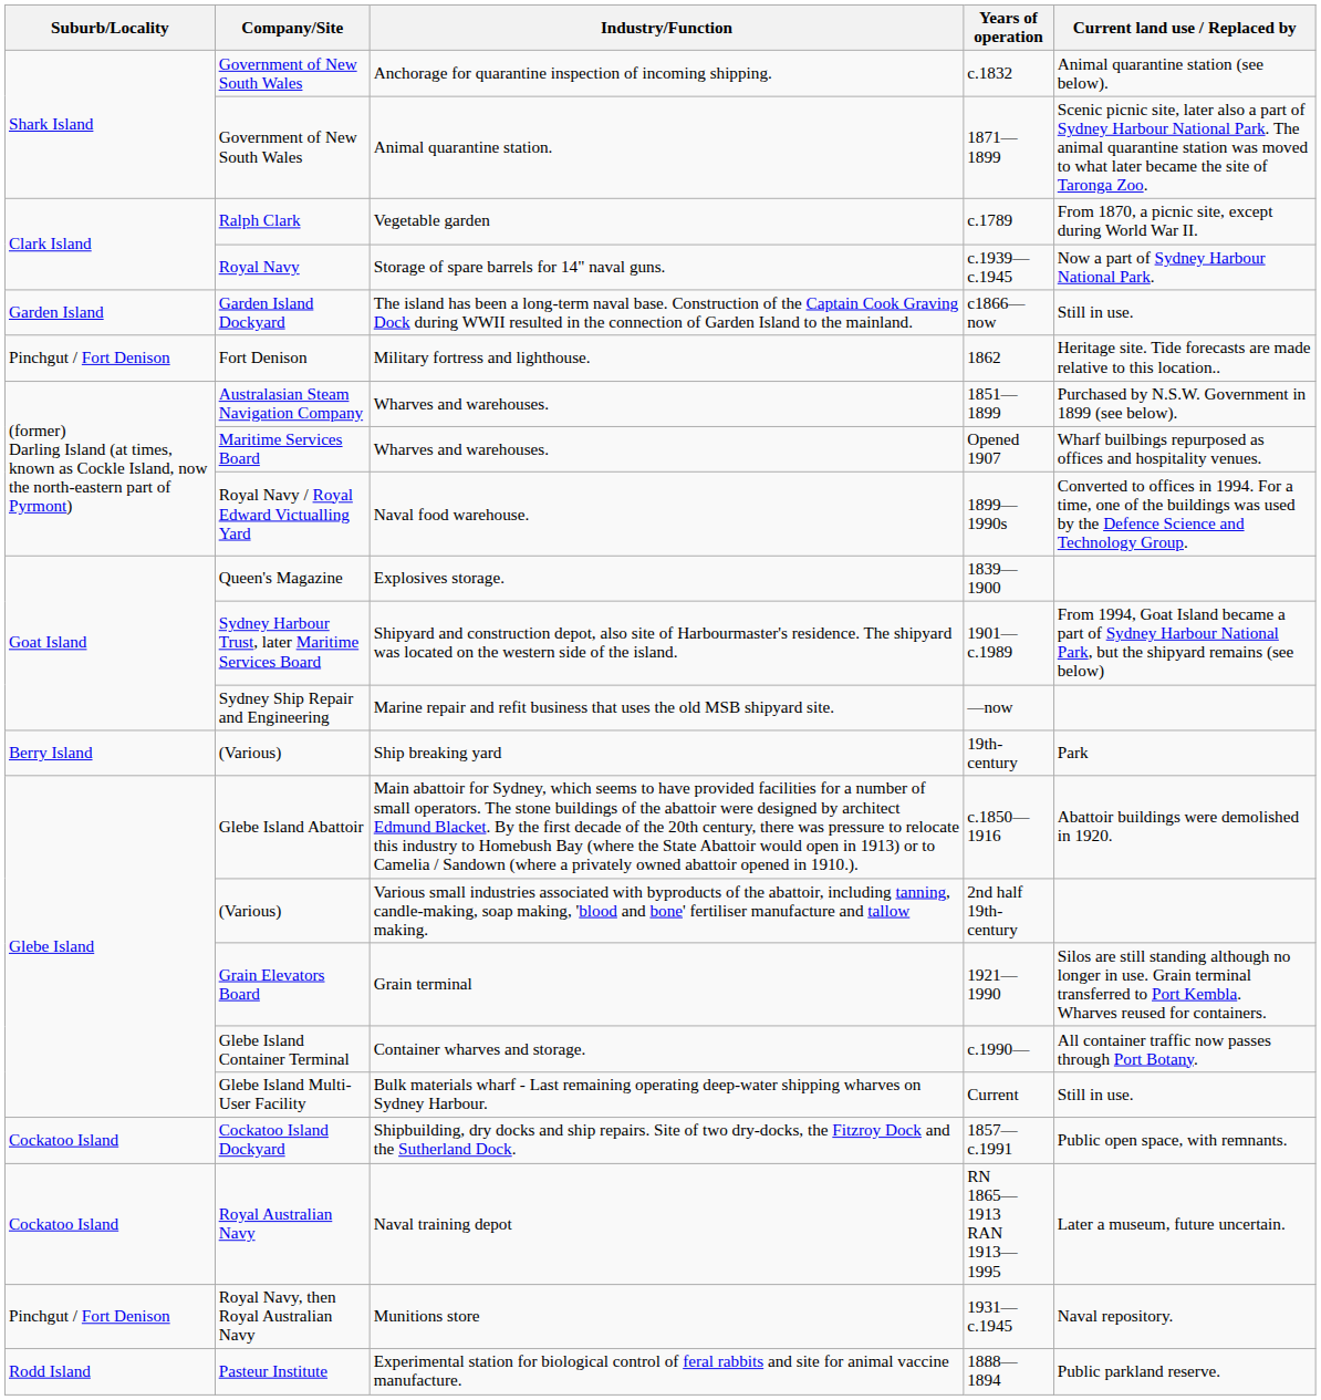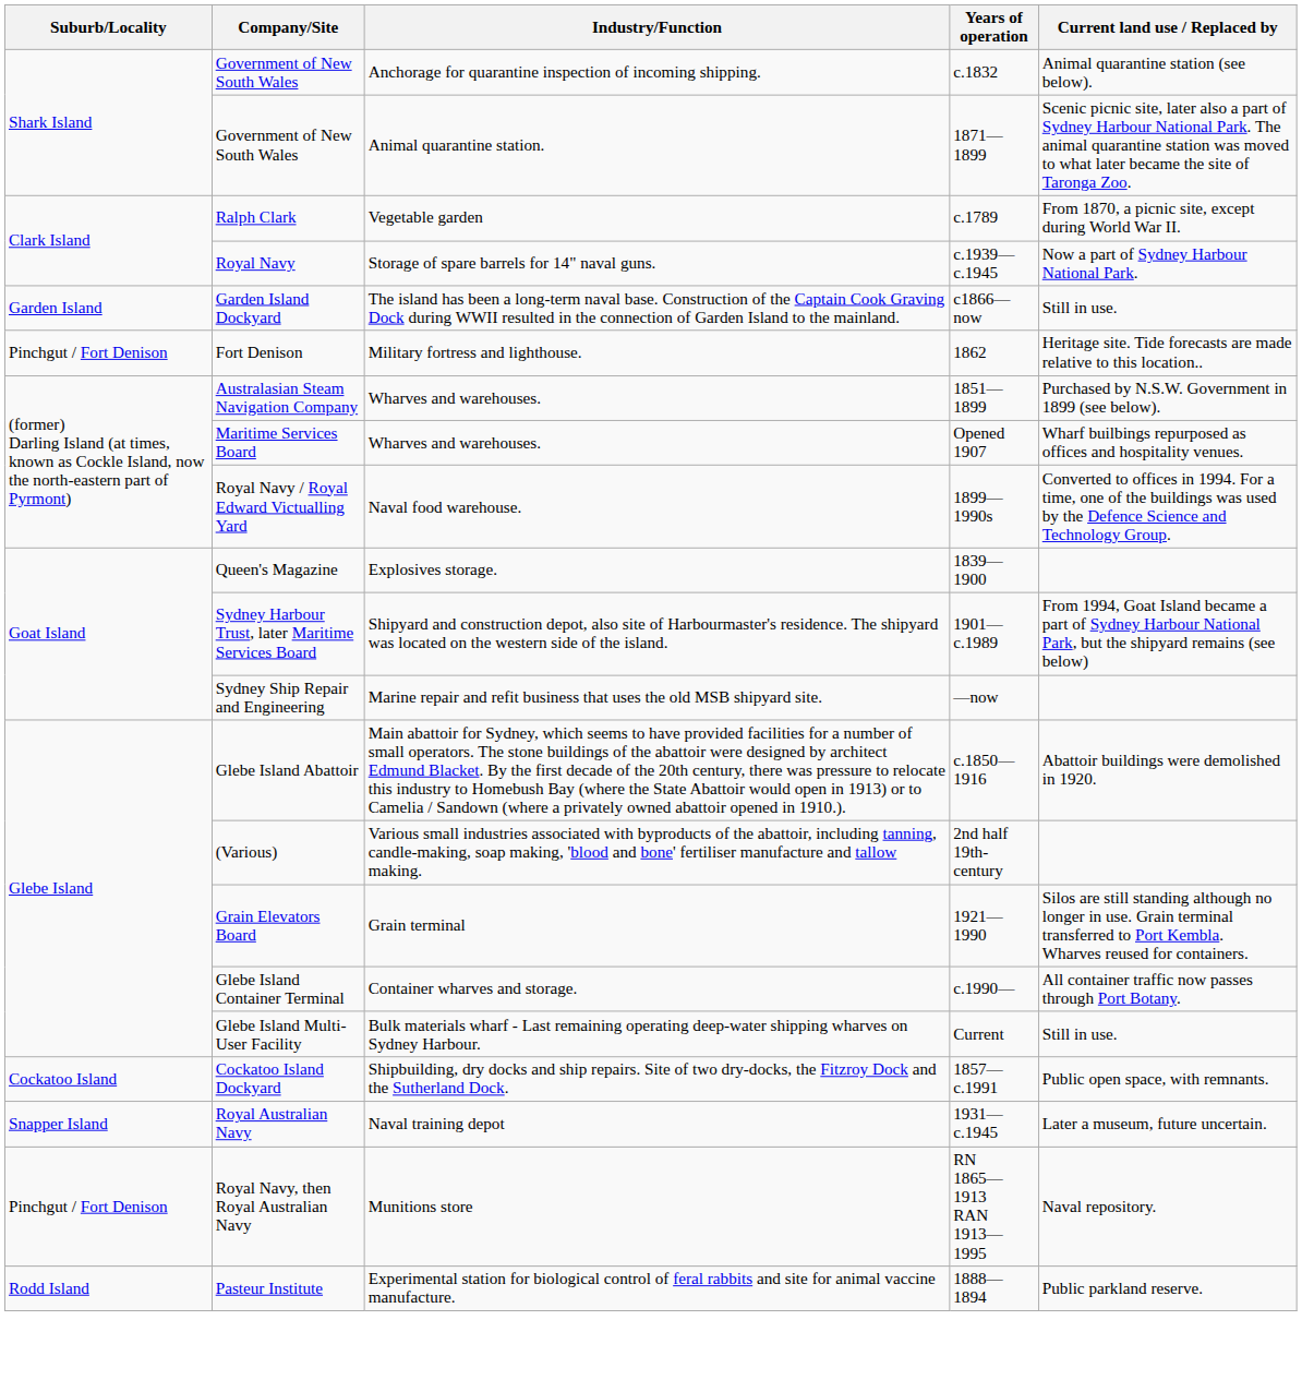 <table class="wikitable">
 <tr>
 <th>Suburb/Locality</th>
 <th>Company/Site</th>
 <th>Industry/Function</th>
 <th>Years of operation</th>
 <th>Current land use / Replaced by</th>
 </tr>
 <tr>
 <td rowspan="2"><a href='#'>Shark Island</a></td>
 <td><a href='#'>Government of New South Wales</a></td>
 <td>Anchorage for quarantine inspection of incoming shipping.</td>
 <td>c.1832</td>
 <td>Animal quarantine station (see below).</td>
 </tr>
 <tr>
 <td>Government of New South Wales</td>
 <td>Animal quarantine station.</td>
 <td>1871—1899</td>
 <td>Scenic picnic site, later also a part of <a href='#'>Sydney Harbour National Park</a>. The animal quarantine station was moved to what later became the site of <a href='#'>Taronga Zoo</a>.</td>
 </tr>
 <tr>
 <td rowspan="2"><a href='#'>Clark Island</a></td>
 <td><a href='#'>Ralph Clark</a></td>
 <td>Vegetable garden</td>
 <td>c.1789</td>
 <td>From 1870, a picnic site, except during World War II.</td>
 </tr>
 <tr>
 <td><a href='#'>Royal Navy</a></td>
 <td>Storage of spare barrels for 14" naval guns.</td>
 <td>c.1939—c.1945</td>
 <td>Now a part of <a href='#'>Sydney Harbour National Park</a>.</td>
 </tr>
 <tr>
 <td><a href='#'>Garden Island</a></td>
 <td><a href='#'>Garden Island Dockyard</a></td>
 <td>The island has been a long-term naval base. Construction of the <a href='#'>Captain Cook Graving Dock</a> during WWII resulted in the connection of Garden Island to the mainland.</td>
 <td>c1866—now</td>
 <td>Still in use.</td>
 </tr>
 <tr>
 <td>Pinchgut / <a href='#'>Fort Denison</a></td>
 <td>Fort Denison</td>
 <td>Military fortress and lighthouse.</td>
 <td>1862</td>
 <td>Heritage site. Tide forecasts are made relative to this location..</td>
 </tr>
 <tr>
 <td rowspan="3">(former)<br>Darling Island (at times, known as Cockle Island, now the north-eastern part of <a href='#'>Pyrmont</a>)</td>
 <td><a href='#'>Australasian Steam Navigation Company</a></td>
 <td>Wharves and warehouses.</td>
 <td>1851—1899</td>
 <td>Purchased by N.S.W. Government in 1899 (see below).</td>
 </tr>
 <tr>
 <td><a href='#'>Maritime Services Board</a></td>
 <td>Wharves and warehouses.</td>
 <td>Opened 1907</td>
 <td>Wharf builbings repurposed as offices and hospitality venues.</td>
 </tr>
 <tr>
 <td>Royal Navy / <a href='#'>Royal Edward Victualling Yard</a></td>
 <td>Naval food warehouse.</td>
 <td>1899—1990s</td>
 <td>Converted to offices in 1994. For a time, one of the buildings was used by the <a href='#'>Defence Science and Technology Group</a>.</td>
 </tr>
 <tr>
 <td rowspan="3"><a href='#'>Goat Island</a></td>
 <td>Queen's Magazine</td>
 <td>Explosives storage.</td>
 <td>1839—1900</td>
 <td></td>
 </tr>
 <tr>
 <td><a href='#'>Sydney Harbour Trust</a>, later <a href='#'>Maritime Services Board</a></td>
 <td>Shipyard and construction depot, also site of Harbourmaster's residence. The shipyard was located on the western side of the island.</td>
 <td>1901—c.1989</td>
 <td>From 1994, Goat Island became a part of <a href='#'>Sydney Harbour National Park</a>, but the shipyard remains (see below)</td>
 </tr>
 <tr>
 <td>Sydney Ship Repair and Engineering</td>
 <td>Marine repair and refit business that uses the old MSB shipyard site.</td>
 <td>—now</td>
 <td></td>
 </tr>
 <tr>
-<td><a href='#'>Berry Island</a></td>
-<td>(Various)</td>
-<td>Ship breaking yard</td>
-<td>19th-century</td>
-<td>Park</td>
-</tr>
-<tr>
 <td rowspan="5"><a href='#'>Glebe Island</a></td>
 <td>Glebe Island Abattoir</td>
 <td>Main abattoir for Sydney, which seems to have provided facilities for a number of small operators. The stone buildings of the abattoir were designed by architect <a href='#'>Edmund Blacket</a>. By the first decade of the 20th century, there was pressure to relocate this industry to Homebush Bay (where the State Abattoir would open in 1913) or to Camelia / Sandown (where a privately owned abattoir opened in 1910.).</td>
 <td>c.1850—1916</td>
 <td>Abattoir buildings were demolished in 1920.</td>
 </tr>
 <tr>
 <td>(Various)</td>
 <td>Various small industries associated with byproducts of the abattoir, including <a href='#'>tanning</a>, candle-making, soap making, '<a href='#'>blood</a> and <a href='#'>bone</a>' fertiliser manufacture and <a href='#'>tallow</a> making.</td>
 <td>2nd half 19th-century</td>
 <td></td>
 </tr>
 <tr>
 <td><a href='#'>Grain Elevators Board</a></td>
 <td>Grain terminal</td>
 <td>1921—1990</td>
 <td>Silos are still standing although no longer in use. Grain terminal transferred to <a href='#'>Port Kembla</a>.<br>Wharves reused for containers.</td>
 </tr>
 <tr>
 <td>Glebe Island Container Terminal</td>
 <td>Container wharves and storage.</td>
 <td>c.1990—</td>
 <td>All container traffic now passes through <a href='#'>Port Botany</a>.</td>
 </tr>
 <tr>
 <td>Glebe Island Multi-User Facility</td>
 <td>Bulk materials wharf - Last remaining operating deep-water shipping wharves on Sydney Harbour.</td>
 <td>Current</td>
 <td>Still in use.</td>
 </tr>
 <tr>
 <td><a href='#'>Cockatoo Island</a></td>
 <td><a href='#'>Cockatoo Island Dockyard</a></td>
 <td>Shipbuilding, dry docks and ship repairs. Site of two dry-docks, the <a href='#'>Fitzroy Dock</a> and the <a href='#'>Sutherland Dock</a>.</td>
 <td>1857—c.1991</td>
 <td>Public open space, with remnants.</td>
 </tr>
 <tr>
-<td><a href='#'>Cockatoo Island</a></td>
+<td><a href='#'>Snapper Island</a></td>
 <td><a href='#'>Royal Australian Navy</a></td>
 <td>Naval training depot</td>
-<td>RN<br>1865—1913<br>RAN<br>1913—1995</td>
+<td>1931—c.1945</td>
 <td>Later a museum, future uncertain.</td>
 </tr>
 <tr>
 <td>Pinchgut / <a href='#'>Fort Denison</a></td>
 <td>Royal Navy, then<br>Royal Australian Navy</td>
 <td>Munitions store</td>
-<td>1931—c.1945</td>
+<td>RN<br>1865—1913<br>RAN<br>1913—1995</td>
 <td>Naval repository.</td>
 </tr>
 <tr>
 <td><a href='#'>Rodd Island</a></td>
 <td><a href='#'>Pasteur Institute</a></td>
 <td>Experimental station for biological control of <a href='#'>feral rabbits</a> and site for animal vaccine manufacture.</td>
 <td>1888—1894</td>
 <td>Public parkland reserve.</td>
 </tr>
 </table>
